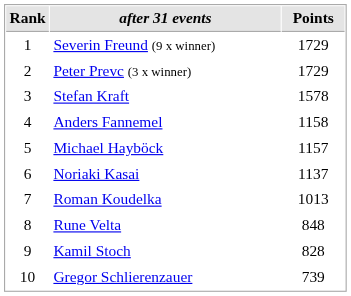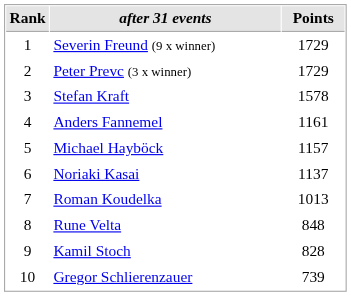 <table cellspacing="1" cellpadding="3" style="border:1px solid #AAAAAA;font-size:86%">
 <tr style="background-color: #E4E4E4;">
 <th style="border-bottom:1px solid #AAAAAA; width: 10px;">Rank</th>
 <th style="border-bottom:1px solid #AAAAAA; width: 200px;"><em>after 31 events</em></th>
 <th style="border-bottom:1px solid #AAAAAA; width: 50px;">Points</th>
 </tr>
 <tr>
 <td align=center>1</td>
 <td> <a href='#'>Severin Freund</a> <small>(9 x winner)</small></td>
 <td align=center>1729</td>
 </tr>
 <tr>
 <td align=center>2</td>
 <td> <a href='#'>Peter Prevc</a> <small>(3 x winner)</small></td>
 <td align=center>1729</td>
 </tr>
 <tr>
 <td align=center>3</td>
 <td> <a href='#'>Stefan Kraft</a></td>
 <td align=center>1578</td>
 </tr>
 <tr>
 <td align=center>4</td>
 <td> <a href='#'>Anders Fannemel</a></td>
-<td align=center>1158</td>
+<td align=center>1161</td>
 </tr>
 <tr>
 <td align=center>5</td>
 <td> <a href='#'>Michael Hayböck</a></td>
 <td align=center>1157</td>
 </tr>
 <tr>
 <td align=center>6</td>
 <td> <a href='#'>Noriaki Kasai</a></td>
 <td align=center>1137</td>
 </tr>
 <tr>
 <td align=center>7</td>
 <td> <a href='#'>Roman Koudelka</a></td>
 <td align=center>1013</td>
 </tr>
 <tr>
 <td align=center>8</td>
 <td> <a href='#'>Rune Velta</a></td>
 <td align=center>848</td>
 </tr>
 <tr>
 <td align=center>9</td>
 <td> <a href='#'>Kamil Stoch</a></td>
 <td align=center>828</td>
 </tr>
 <tr>
 <td align=center>10</td>
 <td> <a href='#'>Gregor Schlierenzauer</a></td>
 <td align=center>739</td>
 </tr>
 </table>
